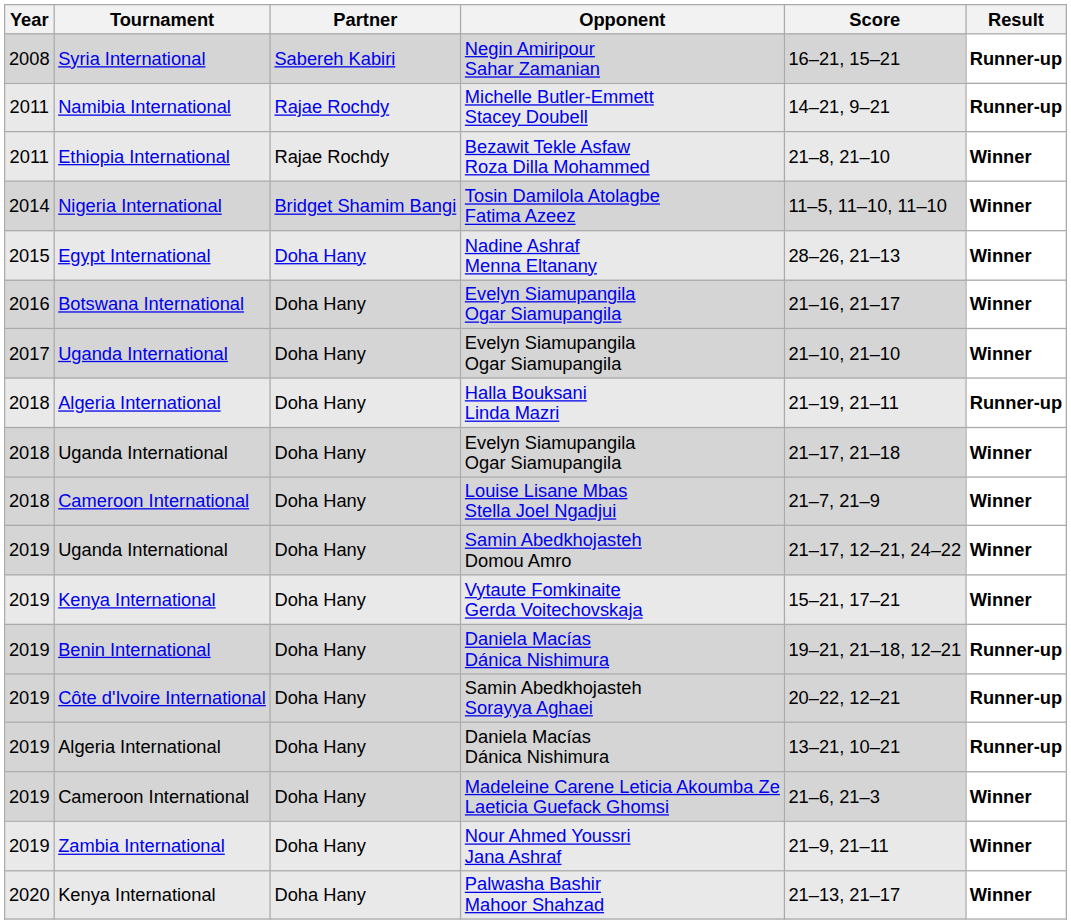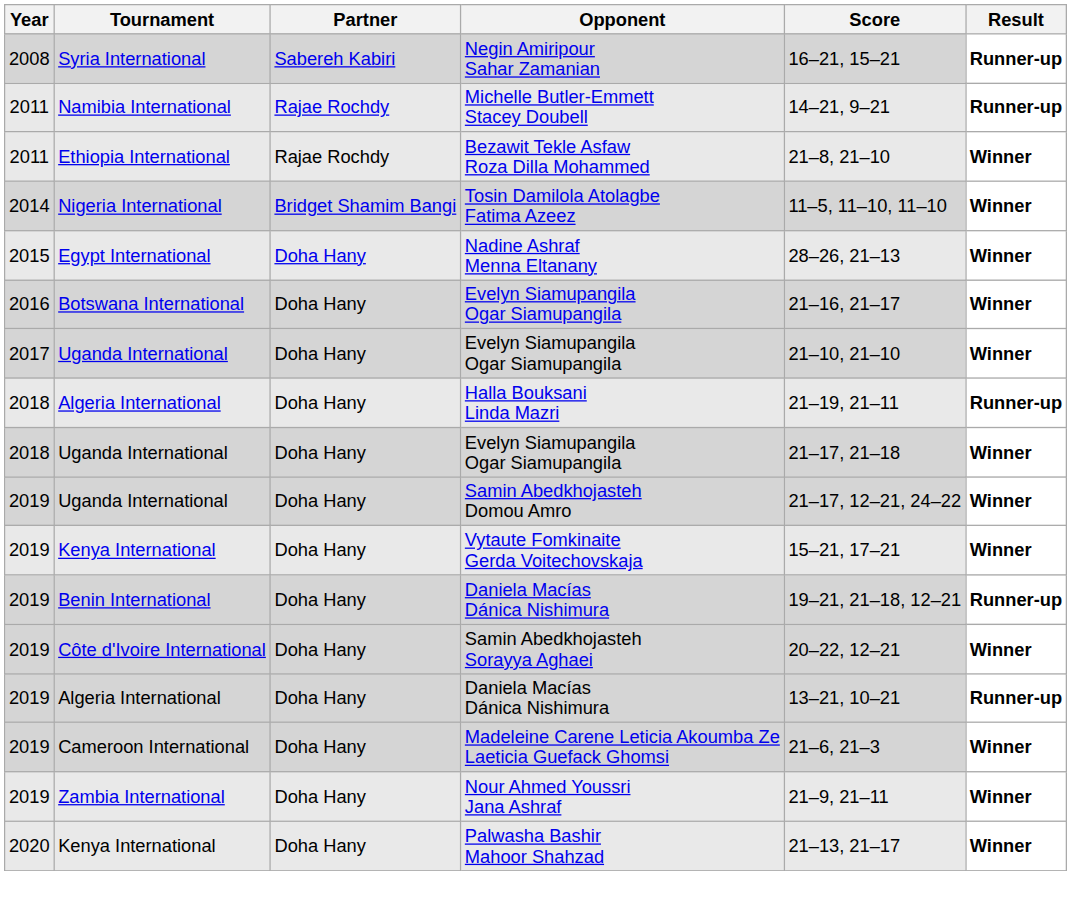 <table class="sortable wikitable" style="font-size: 90%;">
 <tr>
 <th>Year</th>
 <th>Tournament</th>
 <th>Partner</th>
 <th>Opponent</th>
 <th>Score</th>
 <th>Result</th>
 </tr>
 <tr style="background:#D5D5D5">
 <td align="center">2008</td>
 <td align="left"><a href='#'>Syria International</a></td>
 <td align="left"> <a href='#'>Sabereh Kabiri</a></td>
 <td align="left"> <a href='#'>Negin Amiripour</a> <br>  <a href='#'>Sahar Zamanian</a></td>
 <td align="left">16–21, 15–21</td>
 <td style="text-align:left; background:white"> <strong>Runner-up</strong></td>
 </tr>
 <tr style="background:#E9E9E9">
 <td align="center">2011</td>
 <td align="left"><a href='#'>Namibia International</a></td>
 <td align="left"> <a href='#'>Rajae Rochdy</a></td>
 <td align="left"> <a href='#'>Michelle Butler-Emmett</a> <br>  <a href='#'>Stacey Doubell</a></td>
 <td align="left">14–21, 9–21</td>
 <td style="text-align:left; background:white"> <strong>Runner-up</strong></td>
 </tr>
 <tr style="background:#E9E9E9">
 <td align="center">2011</td>
 <td align="left"><a href='#'>Ethiopia International</a></td>
 <td align="left"> Rajae Rochdy</td>
 <td align="left"> <a href='#'>Bezawit Tekle Asfaw</a> <br>  <a href='#'>Roza Dilla Mohammed</a></td>
 <td align="left">21–8, 21–10</td>
 <td style="text-align:left; background:white"> <strong>Winner</strong></td>
 </tr>
 <tr style="background:#D5D5D5">
 <td align="center">2014</td>
 <td align="left"><a href='#'>Nigeria International</a></td>
 <td align="left"> <a href='#'>Bridget Shamim Bangi</a></td>
 <td align="left"> <a href='#'>Tosin Damilola Atolagbe</a> <br>  <a href='#'>Fatima Azeez</a></td>
 <td align="left">11–5, 11–10, 11–10</td>
 <td style="text-align:left; background:white"> <strong>Winner</strong></td>
 </tr>
 <tr style="background:#E9E9E9">
 <td align="center">2015</td>
 <td align="left"><a href='#'>Egypt International</a></td>
 <td align="left"> <a href='#'>Doha Hany</a></td>
 <td align="left"> <a href='#'>Nadine Ashraf</a> <br>  <a href='#'>Menna Eltanany</a></td>
 <td align="left">28–26, 21–13</td>
 <td style="text-align:left; background:white"> <strong>Winner</strong></td>
 </tr>
 <tr style="background:#D5D5D5">
 <td align="center">2016</td>
 <td align="left"><a href='#'>Botswana International</a></td>
 <td align="left"> Doha Hany</td>
 <td align="left"> <a href='#'>Evelyn Siamupangila</a> <br>  <a href='#'>Ogar Siamupangila</a></td>
 <td align="left">21–16, 21–17</td>
 <td style="text-align:left; background:white"> <strong>Winner</strong></td>
 </tr>
 <tr style="background:#D5D5D5">
 <td align="center">2017</td>
 <td align="left"><a href='#'>Uganda International</a></td>
 <td align="left"> Doha Hany</td>
 <td align="left"> Evelyn Siamupangila <br>  Ogar Siamupangila</td>
 <td align="left">21–10, 21–10</td>
 <td style="text-align:left; background:white"> <strong>Winner</strong></td>
 </tr>
 <tr style="background:#E9E9E9">
 <td align="center">2018</td>
 <td align="left"><a href='#'>Algeria International</a></td>
 <td align="left"> Doha Hany</td>
 <td align="left"> <a href='#'>Halla Bouksani</a> <br>  <a href='#'>Linda Mazri</a></td>
 <td align="left">21–19, 21–11</td>
 <td style="text-align:left; background:white"> <strong>Runner-up</strong></td>
 </tr>
 <tr style="background:#D5D5D5">
 <td align="center">2018</td>
 <td align="left">Uganda International</td>
 <td align="left"> Doha Hany</td>
 <td align="left"> Evelyn Siamupangila <br>  Ogar Siamupangila</td>
 <td align="left">21–17, 21–18</td>
 <td style="text-align:left; background:white"> <strong>Winner</strong></td>
 </tr>
 <tr style="background:#D5D5D5">
-<td align="center">2018</td>
-<td align="left"><a href='#'>Cameroon International</a></td>
-<td align="left"> Doha Hany</td>
-<td align="left"> <a href='#'>Louise Lisane Mbas</a> <br>  <a href='#'>Stella Joel Ngadjui</a></td>
-<td align="left">21–7, 21–9</td>
-<td style="text-align:left; background:white"> <strong>Winner</strong></td>
-</tr>
-<tr style="background:#D5D5D5">
 <td align="center">2019</td>
 <td align="left">Uganda International</td>
 <td align="left"> Doha Hany</td>
 <td align="left"> <a href='#'>Samin Abedkhojasteh</a> <br>  Domou Amro</td>
 <td align="left">21–17, 12–21, 24–22</td>
 <td style="text-align:left; background:white"> <strong>Winner</strong></td>
 </tr>
 <tr style="background:#E9E9E9">
 <td align="center">2019</td>
 <td align="left"><a href='#'>Kenya International</a></td>
 <td align="left"> Doha Hany</td>
 <td align="left"> <a href='#'>Vytaute Fomkinaite</a> <br>  <a href='#'>Gerda Voitechovskaja</a></td>
 <td align="left">15–21, 17–21</td>
 <td style="text-align:left; background:white"> <strong>Winner</strong></td>
 </tr>
 <tr style="background:#D5D5D5">
 <td align="center">2019</td>
 <td align="left"><a href='#'>Benin International</a></td>
 <td align="left"> Doha Hany</td>
 <td align="left"> <a href='#'>Daniela Macías</a> <br>  <a href='#'>Dánica Nishimura</a></td>
 <td align="left">19–21, 21–18, 12–21</td>
 <td style="text-align:left; background:white"> <strong>Runner-up</strong></td>
 </tr>
 <tr style="background:#D5D5D5">
 <td align="center">2019</td>
 <td align="left"><a href='#'>Côte d'Ivoire International</a></td>
 <td align="left"> Doha Hany</td>
 <td align="left"> Samin Abedkhojasteh <br>  <a href='#'>Sorayya Aghaei</a></td>
 <td align="left">20–22, 12–21</td>
-<td style="text-align:left; background:white"> <strong>Runner-up</strong></td>
+<td style="text-align:left; background:white"> <strong>Winner</strong></td>
 </tr>
 <tr style="background:#D5D5D5">
 <td align="center">2019</td>
 <td align="left">Algeria International</td>
 <td align="left"> Doha Hany</td>
 <td align="left"> Daniela Macías <br>  Dánica Nishimura</td>
 <td align="left">13–21, 10–21</td>
 <td style="text-align:left; background:white"> <strong>Runner-up</strong></td>
 </tr>
 <tr style="background:#D5D5D5">
 <td align="center">2019</td>
 <td align="left">Cameroon International</td>
 <td align="left"> Doha Hany</td>
 <td align="left"> <a href='#'>Madeleine Carene Leticia Akoumba Ze</a> <br>  <a href='#'>Laeticia Guefack Ghomsi</a></td>
 <td align="left">21–6, 21–3</td>
 <td style="text-align:left; background:white"> <strong>Winner</strong></td>
 </tr>
 <tr style="background:#E9E9E9">
 <td align="center">2019</td>
 <td align="left"><a href='#'>Zambia International</a></td>
 <td align="left"> Doha Hany</td>
 <td align="left"> <a href='#'>Nour Ahmed Youssri</a> <br>  <a href='#'>Jana Ashraf</a></td>
 <td align="left">21–9, 21–11</td>
 <td style="text-align:left; background:white"> <strong>Winner</strong></td>
 </tr>
 <tr style="background:#E9E9E9">
 <td align="center">2020</td>
 <td align="left">Kenya International</td>
 <td align="left"> Doha Hany</td>
 <td align="left"> <a href='#'>Palwasha Bashir</a> <br> <a href='#'>Mahoor Shahzad</a></td>
 <td align="left">21–13, 21–17</td>
 <td style="text-align:left; background:white"> <strong>Winner</strong></td>
 </tr>
 </table>
